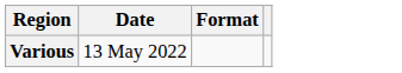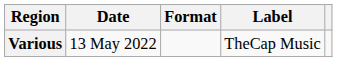 <table class="wikitable plainrowheaders">
 <tr>
 <th scope="col">Region</th>
 <th scope="col">Date</th>
 <th scope="col">Format</th>
+<th scope="col">Label</th>
 <th scope="col"></th>
 </tr>
 <tr>
 <th scope="row">Various</th>
 <td>13 May 2022</td>
 <td></td>
+<td>TheCap Music</td>
 <td></td>
 </tr>
 </table>
